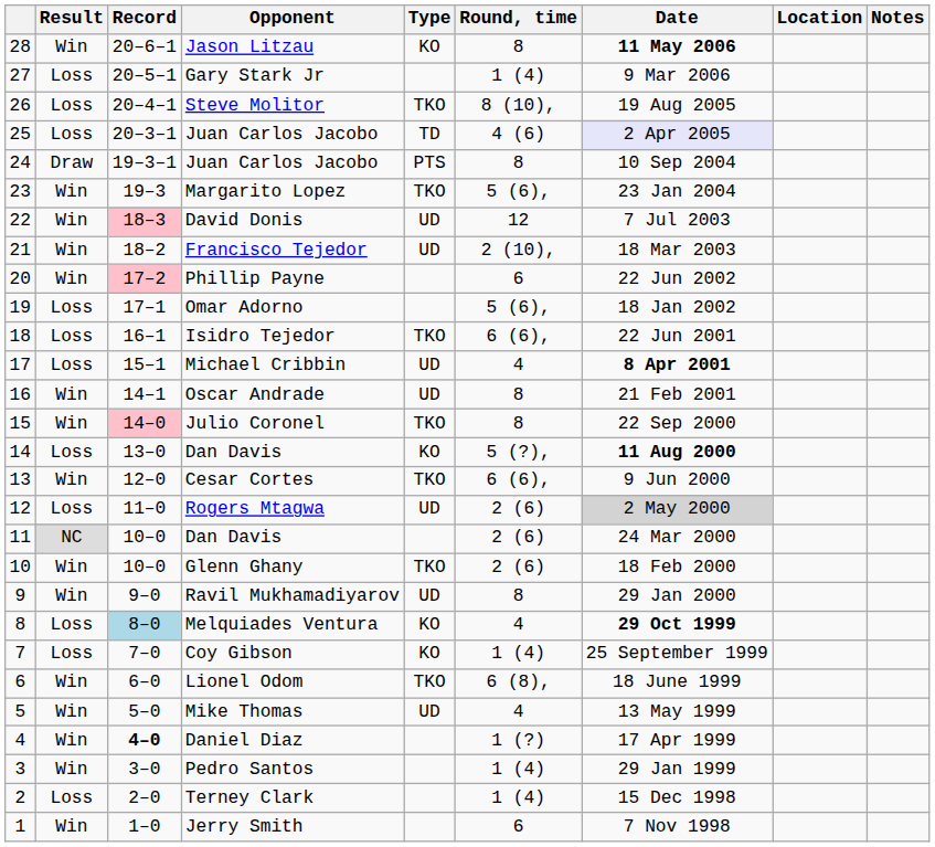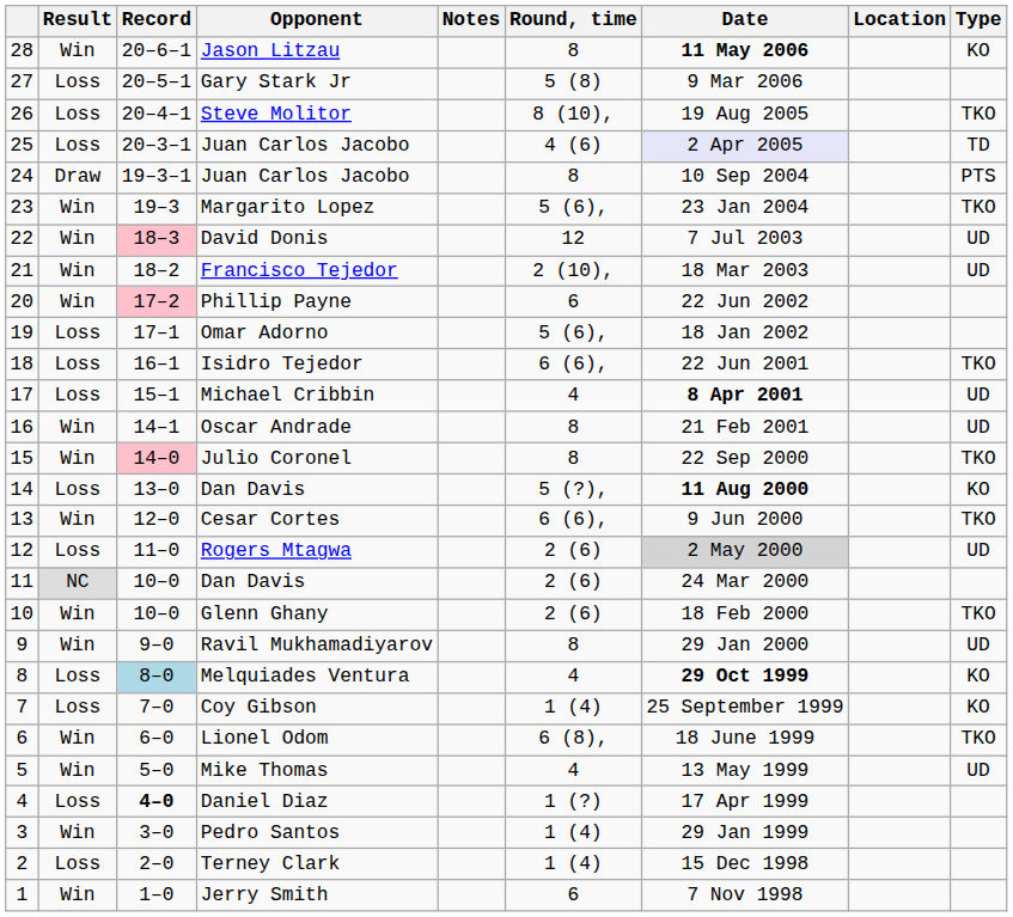 <table class="wikitable" style="text-align:center; font-size:95%">
 <tr>
 <th></th>
 <th>Result</th>
 <th>Record</th>
 <th>Opponent</th>
-<th>Type</th>
+<th>Notes</th>
 <th>Round, time</th>
 <th>Date</th>
 <th>Location</th>
-<th>Notes</th>
+<th>Type</th>
 </tr>
 <tr>
 <td>28</td>
 <td>Win</td>
 <td>20–6–1 </td>
 <td style="text-align:left;"> <a href='#'>Jason Litzau</a></td>
-<td>KO</td>
+<td></td>
 <td>8</td>
 <td><strong>11 May 2006</strong></td>
 <td style="text-align:left;"> </td>
-<td></td>
+<td>KO</td>
 </tr>
 <tr>
 <td>27</td>
 <td>Loss</td>
 <td>20–5–1 </td>
 <td style="text-align:left;"> Gary Stark Jr</td>
 <td></td>
-<td>1 (4)</td>
+<td>5 (8)</td>
 <td>9 Mar 2006</td>
 <td style="text-align:left;"> </td>
 <td></td>
 </tr>
 <tr>
 <td>26</td>
 <td>Loss</td>
 <td>20–4–1 </td>
 <td style="text-align:left;"> <a href='#'>Steve Molitor</a></td>
-<td>TKO</td>
+<td></td>
 <td>8 (10), </td>
 <td>19 Aug 2005</td>
 <td style="text-align:left;"> </td>
-<td></td>
+<td>TKO</td>
 </tr>
 <tr>
 <td>25</td>
 <td>Loss</td>
 <td>20–3–1 </td>
 <td style="text-align:left;"> Juan Carlos Jacobo</td>
-<td>TD</td>
+<td></td>
 <td>4 (6)</td>
 <td style="background: lavender;">2 Apr 2005</td>
 <td style="text-align:left;"> </td>
-<td></td>
+<td>TD</td>
 </tr>
 <tr>
 <td>24</td>
 <td>Draw</td>
 <td>19–3–1 </td>
 <td style="text-align:left;"> Juan Carlos Jacobo</td>
-<td>PTS</td>
+<td></td>
 <td>8</td>
 <td>10 Sep 2004</td>
 <td style="text-align:left;"> </td>
-<td></td>
+<td>PTS</td>
 </tr>
 <tr>
 <td>23</td>
 <td>Win</td>
 <td>19–3 </td>
 <td style="text-align:left;"> Margarito Lopez</td>
-<td>TKO</td>
+<td></td>
 <td>5 (6), </td>
 <td>23 Jan 2004</td>
 <td style="text-align:left;"> </td>
-<td></td>
+<td>TKO</td>
 </tr>
 <tr>
 <td>22</td>
 <td>Win</td>
 <td style="background: pink;">18–3 </td>
 <td style="text-align:left;"> David Donis</td>
-<td>UD</td>
+<td style="text-align:left;"></td>
 <td>12</td>
 <td>7 Jul 2003</td>
 <td style="text-align:left;"> </td>
-<td style="text-align:left;"></td>
+<td>UD</td>
 </tr>
 <tr>
 <td>21</td>
 <td>Win</td>
 <td>18–2 </td>
 <td style="text-align:left;"> <a href='#'>Francisco Tejedor</a></td>
-<td>UD</td>
+<td></td>
 <td>2 (10), </td>
 <td>18 Mar 2003</td>
 <td style="text-align:left;"> </td>
-<td></td>
+<td>UD</td>
 </tr>
 <tr>
 <td>20</td>
 <td>Win</td>
 <td style="background: pink;">17–2 </td>
 <td style="text-align:left;"> Phillip Payne</td>
 <td></td>
 <td>6</td>
 <td>22 Jun 2002</td>
 <td style="text-align:left;"> </td>
 <td></td>
 </tr>
 <tr>
 <td>19</td>
 <td>Loss</td>
 <td>17–1 </td>
 <td style="text-align:left;"> Omar Adorno</td>
 <td></td>
 <td>5 (6), </td>
 <td>18 Jan 2002</td>
 <td style="text-align:left;"> </td>
 <td></td>
 </tr>
 <tr>
 <td>18</td>
 <td>Loss</td>
 <td>16–1 </td>
 <td style="text-align:left;"> Isidro Tejedor</td>
-<td>TKO</td>
+<td></td>
 <td>6 (6), </td>
 <td>22 Jun 2001</td>
 <td style="text-align:left;"> </td>
-<td></td>
+<td>TKO</td>
 </tr>
 <tr>
 <td>17</td>
 <td>Loss</td>
 <td>15–1 </td>
 <td style="text-align:left;"> Michael Cribbin</td>
-<td>UD</td>
+<td></td>
 <td>4</td>
 <td><strong>8 Apr 2001</strong></td>
 <td style="text-align:left;"> </td>
-<td></td>
+<td>UD</td>
 </tr>
 <tr>
 <td>16</td>
 <td>Win</td>
 <td>14–1 </td>
 <td style="text-align:left;"> Oscar Andrade</td>
-<td>UD</td>
+<td style="text-align:left;"></td>
 <td>8</td>
 <td>21 Feb 2001</td>
 <td style="text-align:left;"> </td>
-<td style="text-align:left;"></td>
+<td>UD</td>
 </tr>
 <tr>
 <td>15</td>
 <td>Win</td>
 <td style="background: pink;">14–0 </td>
 <td style="text-align:left;"> Julio Coronel</td>
-<td>TKO</td>
+<td></td>
 <td>8</td>
 <td>22 Sep 2000</td>
 <td style="text-align:left;"> </td>
-<td></td>
+<td>TKO</td>
 </tr>
 <tr>
 <td>14</td>
 <td>Loss</td>
 <td>13–0 </td>
 <td style="text-align:left;"> Dan Davis</td>
-<td>KO</td>
+<td></td>
 <td>5 (?), </td>
 <td><strong>11 Aug 2000</strong></td>
 <td style="text-align:left;"> </td>
-<td></td>
+<td>KO</td>
 </tr>
 <tr>
 <td>13</td>
 <td>Win</td>
 <td>12–0 </td>
 <td style="text-align:left;"> Cesar Cortes</td>
-<td>TKO</td>
+<td></td>
 <td>6 (6), </td>
 <td>9 Jun 2000</td>
 <td style="text-align:left;"> </td>
-<td></td>
+<td>TKO</td>
 </tr>
 <tr>
 <td>12</td>
 <td>Loss</td>
 <td>11–0 </td>
 <td style="text-align:left;"> <a href='#'>Rogers Mtagwa</a></td>
-<td>UD</td>
+<td></td>
 <td>2 (6)</td>
 <td style="background: lightgrey;">2 May 2000</td>
 <td style="text-align:left;"> </td>
-<td></td>
+<td>UD</td>
 </tr>
 <tr>
 <td>11</td>
 <td style="background:#DDD">NC</td>
 <td>10–0 </td>
 <td style="text-align:left;"> Dan Davis</td>
-<td></td>
+<td style="text-align:left;"></td>
 <td>2 (6)</td>
 <td>24 Mar 2000</td>
 <td style="text-align:left;"> </td>
-<td style="text-align:left;"></td>
+<td></td>
 </tr>
 <tr>
 <td>10</td>
 <td>Win</td>
 <td>10–0</td>
 <td style="text-align:left;"> Glenn Ghany</td>
-<td>TKO</td>
+<td></td>
 <td>2 (6)</td>
 <td>18 Feb 2000</td>
 <td style="text-align:left;"> </td>
-<td></td>
+<td>TKO</td>
 </tr>
 <tr>
 <td>9</td>
 <td>Win</td>
 <td>9–0</td>
 <td style="text-align:left;"> Ravil Mukhamadiyarov</td>
-<td>UD</td>
+<td></td>
 <td>8</td>
 <td>29 Jan 2000</td>
 <td style="text-align:left;"> </td>
-<td></td>
+<td>UD</td>
 </tr>
 <tr>
 <td>8</td>
 <td>Loss</td>
 <td style="background: lightblue;">8–0</td>
 <td style="text-align:left;"> Melquiades Ventura</td>
-<td>KO</td>
+<td></td>
 <td>4</td>
 <td><strong>29 Oct 1999</strong></td>
 <td style="text-align:left;"> </td>
-<td></td>
+<td>KO</td>
 </tr>
 <tr>
 <td>7</td>
 <td>Loss</td>
 <td>7–0</td>
 <td style="text-align:left;"> Coy Gibson</td>
-<td>KO</td>
+<td></td>
 <td>1 (4)</td>
 <td>25 September 1999</td>
 <td style="text-align:left;"> </td>
-<td></td>
+<td>KO</td>
 </tr>
 <tr>
 <td>6</td>
 <td>Win</td>
 <td>6–0</td>
 <td style="text-align:left;"> Lionel Odom</td>
-<td>TKO</td>
+<td></td>
 <td>6 (8), </td>
 <td>18 June 1999</td>
 <td style="text-align:left;"> </td>
-<td></td>
+<td>TKO</td>
 </tr>
 <tr>
 <td>5</td>
 <td>Win</td>
 <td>5–0</td>
 <td style="text-align:left;"> Mike Thomas</td>
-<td>UD</td>
+<td></td>
 <td>4</td>
 <td>13 May 1999</td>
 <td style="text-align:left;"> </td>
-<td></td>
+<td>UD</td>
 </tr>
 <tr>
 <td>4</td>
-<td>Win</td>
+<td>Loss</td>
 <td><strong>4–0</strong></td>
 <td style="text-align:left;"> Daniel Diaz</td>
 <td></td>
 <td>1 (?)</td>
 <td>17 Apr 1999</td>
 <td style="text-align:left;"> </td>
 <td></td>
 </tr>
 <tr>
 <td>3</td>
 <td>Win</td>
 <td>3–0</td>
 <td style="text-align:left;"> Pedro Santos</td>
 <td></td>
 <td>1 (4)</td>
 <td>29 Jan 1999</td>
 <td style="text-align:left;"> </td>
 <td></td>
 </tr>
 <tr>
 <td>2</td>
 <td>Loss</td>
 <td>2–0</td>
 <td style="text-align:left;"> Terney Clark</td>
 <td></td>
 <td>1 (4)</td>
 <td>15 Dec 1998</td>
 <td style="text-align:left;"> </td>
 <td></td>
 </tr>
 <tr>
 <td>1</td>
 <td>Win</td>
 <td>1–0</td>
 <td style="text-align:left;"> Jerry Smith</td>
 <td></td>
 <td>6</td>
 <td>7 Nov 1998</td>
 <td style="text-align:left;"> </td>
 <td></td>
 </tr>
 </table>
